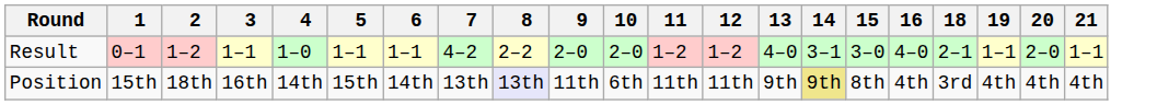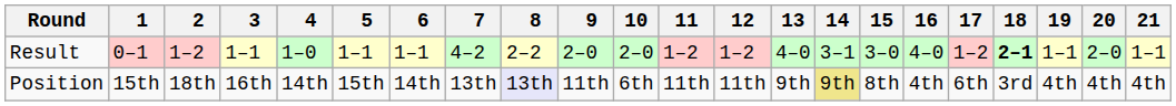 <table class="wikitable">
 <tr>
 <th>Round</th>
 <th> 1</th>
 <th> 2</th>
 <th> 3</th>
 <th> 4</th>
 <th> 5</th>
 <th> 6</th>
 <th> 7</th>
 <th> 8</th>
 <th> 9</th>
 <th>10</th>
 <th>11</th>
 <th>12</th>
 <th>13</th>
 <th>14</th>
 <th>15</th>
 <th>16</th>
+<th>17</th>
 <th>18</th>
 <th>19</th>
 <th>20</th>
 <th>21</th>
 </tr>
 <tr>
 <td>Result</td>
 <td bgcolor="#FFCCCC">0–1</td>
 <td bgcolor="#FFCCCC">1–2</td>
 <td bgcolor="#FFFFCC">1–1</td>
 <td bgcolor="#CCFFCC">1–0</td>
 <td bgcolor="#FFFFCC">1–1</td>
 <td bgcolor="#FFFFCC">1–1</td>
 <td bgcolor="#CCFFCC">4–2</td>
 <td bgcolor="#FFFFCC">2–2</td>
 <td bgcolor="#CCFFCC">2–0</td>
 <td bgcolor="#CCFFCC">2–0</td>
 <td bgcolor="#FFCCCC">1–2</td>
 <td bgcolor="#FFCCCC">1–2</td>
 <td bgcolor="#CCFFCC">4–0</td>
 <td bgcolor="#CCFFCC">3–1</td>
 <td bgcolor="#CCFFCC">3–0</td>
 <td bgcolor="#CCFFCC">4–0</td>
-<td bgcolor="#CCFFCC">2–1</td>
+<td bgcolor="#FFCCCC">1–2</td>
+<td bgcolor="#CCFFCC"><strong>2–1</strong></td>
 <td bgcolor="#FFFFCC">1–1</td>
 <td bgcolor="#CCFFCC">2–0</td>
 <td bgcolor="#FFFFCC">1–1</td>
 </tr>
 <tr>
 <td>Position</td>
 <td>15th</td>
 <td>18th</td>
 <td>16th</td>
 <td>14th</td>
 <td>15th</td>
 <td>14th</td>
 <td>13th</td>
 <td style="background: lavender;">13th</td>
 <td>11th</td>
 <td>6th</td>
 <td>11th</td>
 <td>11th</td>
 <td>9th</td>
 <td style="background: khaki;">9th</td>
 <td>8th</td>
 <td>4th</td>
+<td>6th</td>
 <td>3rd</td>
 <td>4th</td>
 <td>4th</td>
 <td>4th</td>
 </tr>
 </table>
